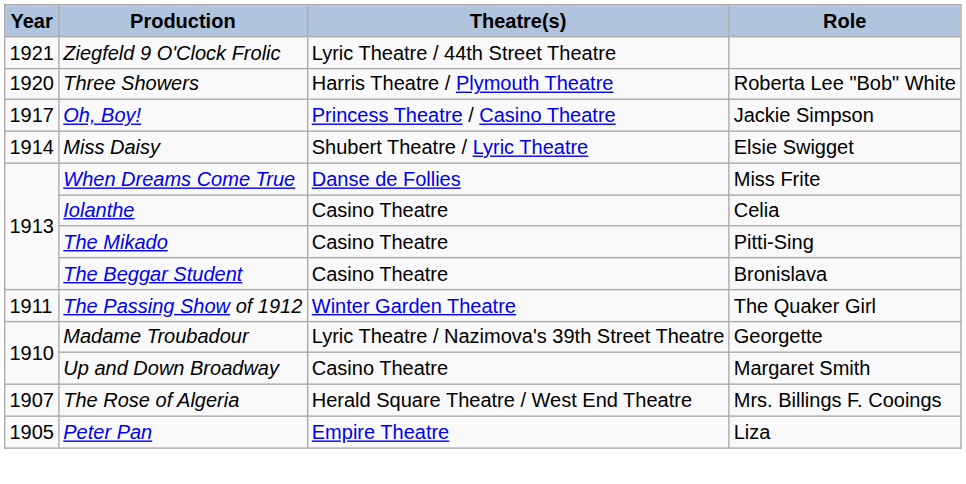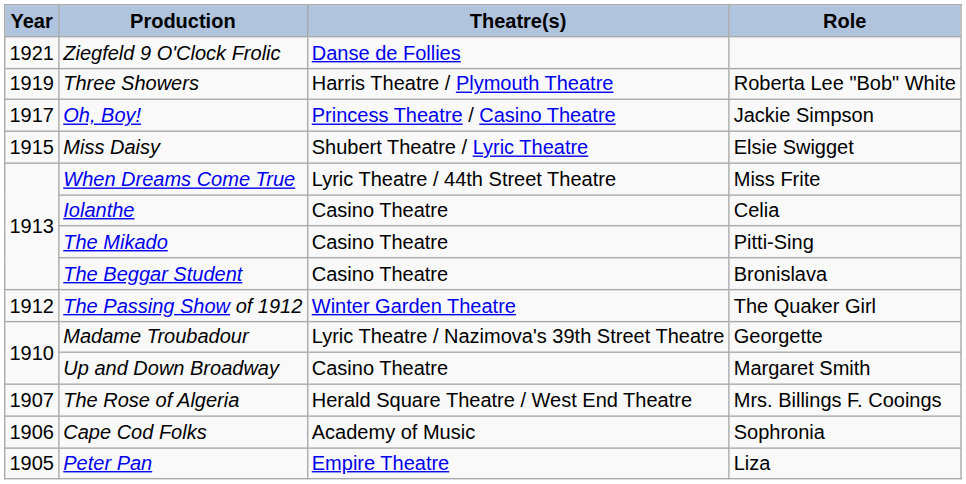 <table class="wikitable" style="font-size:90%;">
 <tr>
 <th style="background:#B0C4DE;">Year</th>
 <th style="background:#B0C4DE;">Production</th>
 <th style="background:#B0C4DE;">Theatre(s)</th>
 <th style="background:#B0C4DE;">Role</th>
 </tr>
 <tr>
 <td>1921</td>
 <td><em>Ziegfeld 9 O'Clock Frolic</em></td>
-<td>Lyric Theatre / 44th Street Theatre</td>
+<td><a href='#'>Danse de Follies</a></td>
 <td></td>
 </tr>
 <tr>
-<td>1920</td>
+<td>1919</td>
 <td><em>Three Showers</em></td>
 <td>Harris Theatre / <a href='#'>Plymouth Theatre</a></td>
 <td>Roberta Lee "Bob" White</td>
 </tr>
 <tr>
 <td>1917</td>
 <td><em><a href='#'>Oh, Boy!</a></em></td>
 <td><a href='#'>Princess Theatre</a> / <a href='#'>Casino Theatre</a></td>
 <td>Jackie Simpson</td>
 </tr>
 <tr>
-<td>1914</td>
+<td>1915</td>
 <td><em>Miss Daisy</em></td>
 <td>Shubert Theatre / <a href='#'>Lyric Theatre</a></td>
 <td>Elsie Swigget</td>
 </tr>
 <tr>
 <td rowspan=4>1913</td>
 <td><em><a href='#'>When Dreams Come True</a></em></td>
-<td><a href='#'>Danse de Follies</a></td>
+<td>Lyric Theatre / 44th Street Theatre</td>
 <td>Miss Frite</td>
 </tr>
 <tr>
 <td><em><a href='#'>Iolanthe</a></em></td>
 <td>Casino Theatre</td>
 <td>Celia</td>
 </tr>
 <tr>
 <td><em><a href='#'>The Mikado</a></em></td>
 <td>Casino Theatre</td>
 <td>Pitti-Sing</td>
 </tr>
 <tr>
 <td><em><a href='#'>The Beggar Student</a></em></td>
 <td>Casino Theatre</td>
 <td>Bronislava</td>
 </tr>
 <tr>
-<td>1911</td>
+<td>1912</td>
 <td><em><a href='#'>The Passing Show</a> of 1912</em></td>
 <td><a href='#'>Winter Garden Theatre</a></td>
 <td>The Quaker Girl</td>
 </tr>
 <tr>
 <td rowspan=2>1910</td>
 <td><em>Madame Troubadour</em></td>
 <td>Lyric Theatre / Nazimova's 39th Street Theatre</td>
 <td>Georgette</td>
 </tr>
 <tr>
 <td><em>Up and Down Broadway</em></td>
 <td>Casino Theatre</td>
 <td>Margaret Smith</td>
 </tr>
 <tr>
 <td>1907</td>
 <td><em>The Rose of Algeria</em></td>
 <td>Herald Square Theatre / West End Theatre</td>
 <td>Mrs. Billings F. Cooings</td>
 </tr>
 <tr>
+<td>1906</td>
+<td><em>Cape Cod Folks</em></td>
+<td>Academy of Music</td>
+<td>Sophronia</td>
+</tr>
+<tr>
 <td>1905</td>
 <td><em><a href='#'>Peter Pan</a></em></td>
 <td><a href='#'>Empire Theatre</a></td>
 <td>Liza</td>
 </tr>
 </table>
